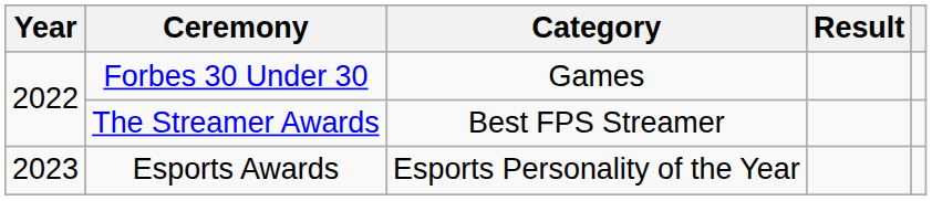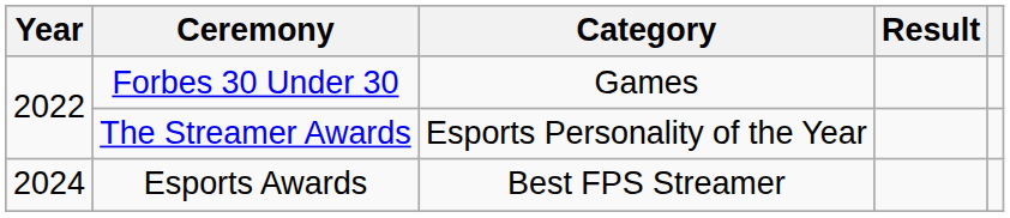 <table class="wikitable" style="text-align:center;">
 <tr>
 <th>Year</th>
 <th>Ceremony</th>
 <th>Category</th>
 <th>Result</th>
 <th></th>
 </tr>
 <tr>
 <td rowspan="2">2022</td>
 <td><a href='#'>Forbes 30 Under 30</a></td>
 <td>Games</td>
 <td></td>
 <td align="center"></td>
 </tr>
 <tr>
 <td><a href='#'>The Streamer Awards</a></td>
+<td>Esports Personality of the Year</td>
+<td></td>
+<td></td>
+</tr>
+<tr>
+<td>2024</td>
+<td>Esports Awards</td>
 <td>Best FPS Streamer</td>
 <td></td>
 <td></td>
 </tr>
-<tr>
-<td>2023</td>
-<td>Esports Awards</td>
-<td>Esports Personality of the Year</td>
-<td></td>
-<td></td>
-</tr>
 </table>
